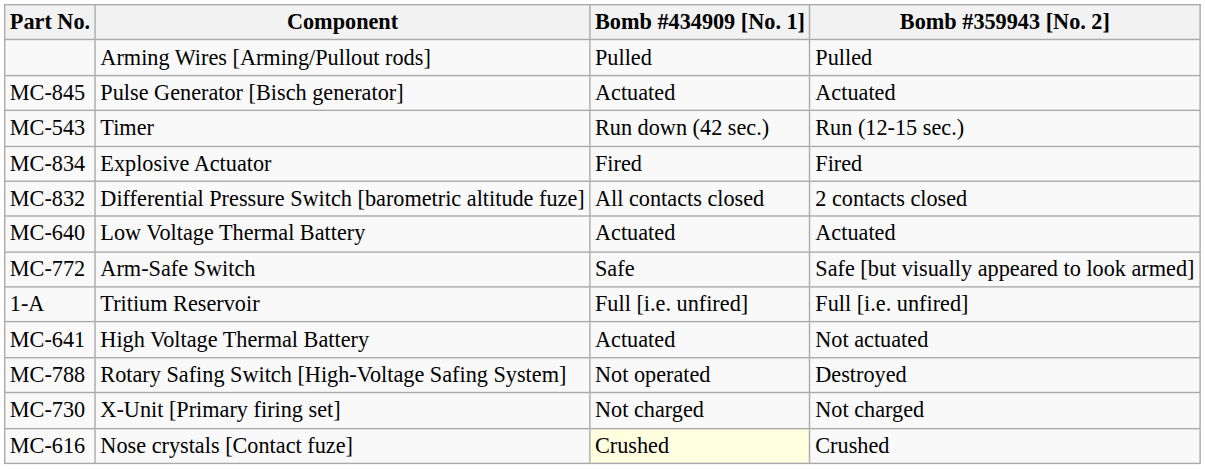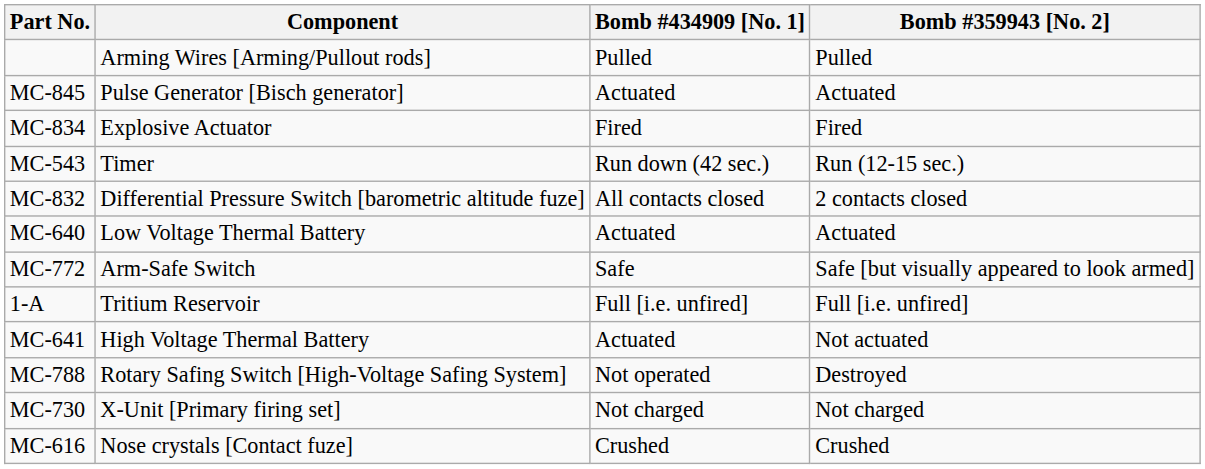 <table class="wikitable">
 <tr>
 <th>Part No.</th>
 <th>Component</th>
 <th>Bomb #434909 [No. 1]</th>
 <th>Bomb #359943 [No. 2]</th>
 </tr>
 <tr>
 <td></td>
 <td>Arming Wires [Arming/Pullout rods]</td>
 <td>Pulled</td>
 <td>Pulled</td>
 </tr>
 <tr>
 <td>MC-845</td>
 <td>Pulse Generator [Bisch generator]</td>
 <td>Actuated</td>
 <td>Actuated</td>
 </tr>
 <tr>
+<td>MC-834</td>
+<td>Explosive Actuator</td>
+<td>Fired</td>
+<td>Fired</td>
+</tr>
+<tr>
 <td>MC-543</td>
 <td>Timer</td>
 <td>Run down (42 sec.)</td>
 <td>Run (12-15 sec.)</td>
-</tr>
-<tr>
-<td>MC-834</td>
-<td>Explosive Actuator</td>
-<td>Fired</td>
-<td>Fired</td>
 </tr>
 <tr>
 <td>MC-832</td>
 <td>Differential Pressure Switch [barometric altitude fuze]</td>
 <td>All contacts closed</td>
 <td>2 contacts closed</td>
 </tr>
 <tr>
 <td>MC-640</td>
 <td>Low Voltage Thermal Battery</td>
 <td>Actuated</td>
 <td>Actuated</td>
 </tr>
 <tr>
 <td>MC-772</td>
 <td>Arm-Safe Switch</td>
 <td>Safe</td>
 <td>Safe [but visually appeared to look armed]</td>
 </tr>
 <tr>
 <td>1-A</td>
 <td>Tritium Reservoir</td>
 <td>Full [i.e. unfired]</td>
 <td>Full [i.e. unfired]</td>
 </tr>
 <tr>
 <td>MC-641</td>
 <td>High Voltage Thermal Battery</td>
 <td>Actuated</td>
 <td>Not actuated</td>
 </tr>
 <tr>
 <td>MC-788</td>
 <td>Rotary Safing Switch [High-Voltage Safing System]</td>
 <td>Not operated</td>
 <td>Destroyed</td>
 </tr>
 <tr>
 <td>MC-730</td>
 <td>X-Unit [Primary firing set]</td>
 <td>Not charged</td>
 <td>Not charged</td>
 </tr>
 <tr>
 <td>MC-616</td>
 <td>Nose crystals [Contact fuze]</td>
-<td style="background: lightyellow;">Crushed</td>
+<td>Crushed</td>
 <td>Crushed</td>
 </tr>
 </table>
